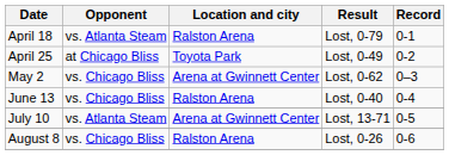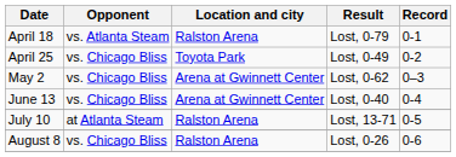 <table class="wikitable">
 <tr>
 <th>Date</th>
 <th>Opponent</th>
 <th>Location and city</th>
 <th>Result</th>
 <th>Record</th>
 </tr>
 <tr>
 <td>April 18</td>
 <td>vs. <a href='#'>Atlanta Steam</a></td>
 <td><a href='#'>Ralston Arena</a></td>
 <td>Lost, 0-79</td>
 <td>0-1</td>
 </tr>
 <tr>
 <td>April 25</td>
-<td>at <a href='#'>Chicago Bliss</a></td>
+<td>vs. <a href='#'>Chicago Bliss</a></td>
 <td><a href='#'>Toyota Park</a></td>
 <td>Lost, 0-49</td>
 <td>0-2</td>
 </tr>
 <tr>
 <td>May 2</td>
 <td>vs. <a href='#'>Chicago Bliss</a></td>
 <td><a href='#'>Arena at Gwinnett Center</a></td>
 <td>Lost, 0-62</td>
 <td>0–3</td>
 </tr>
 <tr>
 <td>June 13</td>
 <td>vs. <a href='#'>Chicago Bliss</a></td>
-<td><a href='#'>Ralston Arena</a></td>
+<td><a href='#'>Arena at Gwinnett Center</a></td>
 <td>Lost, 0-40</td>
 <td>0-4</td>
 </tr>
 <tr>
 </tr>
 <tr>
 <td>July 10</td>
-<td>vs. <a href='#'>Atlanta Steam</a></td>
-<td><a href='#'>Arena at Gwinnett Center</a></td>
+<td>at <a href='#'>Atlanta Steam</a></td>
+<td><a href='#'>Ralston Arena</a></td>
 <td>Lost, 13-71</td>
 <td>0-5</td>
 </tr>
 <tr>
 </tr>
 <tr>
 <td>August 8</td>
 <td>vs. <a href='#'>Chicago Bliss</a></td>
 <td><a href='#'>Ralston Arena</a></td>
 <td>Lost, 0-26</td>
 <td>0-6</td>
 </tr>
 <tr>
 </tr>
 </table>
